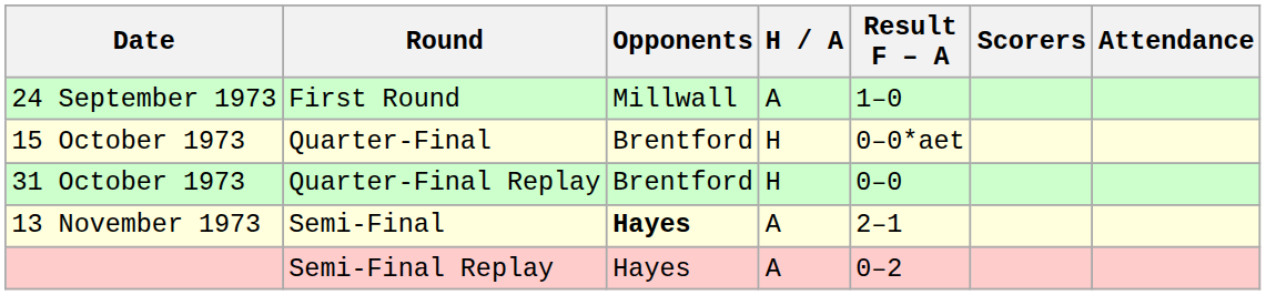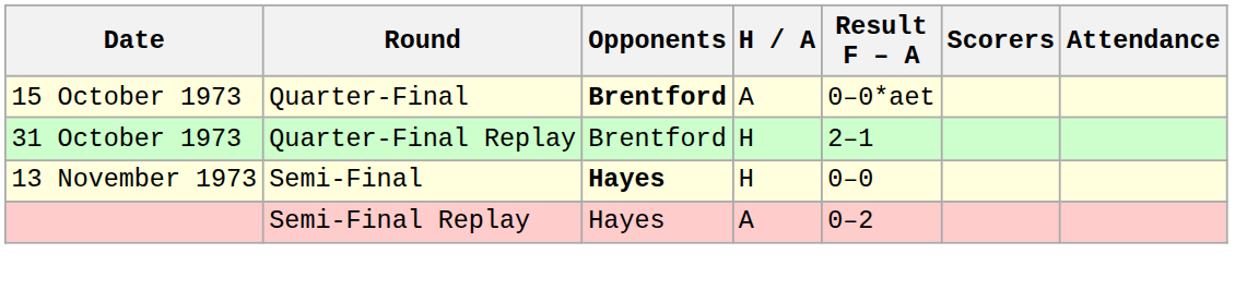 <table class="wikitable">
 <tr>
 <th>Date</th>
 <th>Round</th>
 <th>Opponents</th>
 <th>H / A</th>
 <th>Result<br>F – A</th>
 <th>Scorers</th>
 <th>Attendance</th>
 </tr>
-<tr bgcolor="#ccffcc">
-<td>24 September 1973</td>
-<td>First Round</td>
-<td>Millwall</td>
-<td>A</td>
-<td>1–0</td>
-<td></td>
-<td></td>
-</tr>
 <tr bgcolor="#ffffdd">
 <td>15 October 1973</td>
 <td>Quarter-Final</td>
-<td>Brentford</td>
-<td>H</td>
+<td><strong>Brentford</strong></td>
+<td>A</td>
 <td>0–0*aet</td>
 <td></td>
 <td></td>
 </tr>
 <tr bgcolor="#ccffcc">
 <td>31 October 1973</td>
 <td>Quarter-Final Replay</td>
 <td>Brentford</td>
 <td>H</td>
-<td>0–0</td>
+<td>2–1</td>
 <td></td>
 <td></td>
 </tr>
 <tr bgcolor="#ffffdd">
 <td>13 November 1973</td>
 <td>Semi-Final</td>
 <td><strong>Hayes</strong></td>
-<td>A</td>
-<td>2–1</td>
+<td>H</td>
+<td>0–0</td>
 <td></td>
 <td></td>
 </tr>
 <tr bgcolor="#ffcccc">
 <td></td>
 <td>Semi-Final Replay</td>
 <td>Hayes</td>
 <td>A</td>
 <td>0–2</td>
 <td></td>
 <td></td>
 </tr>
 </table>
